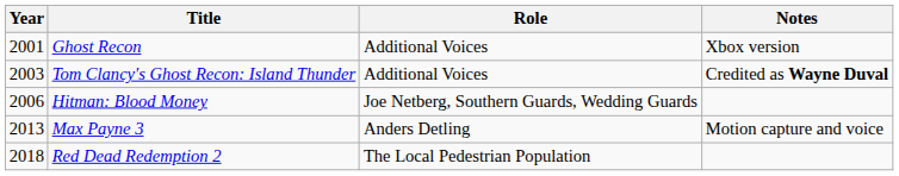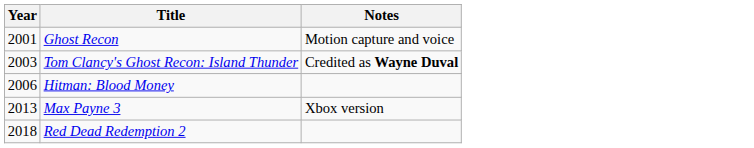 <table class="wikitable sortable">
 <tr>
 <th>Year</th>
 <th>Title</th>
-<th>Role</th>
 <th>Notes</th>
 </tr>
 <tr>
 <td>2001</td>
 <td><em><a href='#'>Ghost Recon</a></em></td>
-<td>Additional Voices</td>
-<td>Xbox version</td>
+<td>Motion capture and voice</td>
 </tr>
 <tr>
 <td>2003</td>
 <td><em><a href='#'>Tom Clancy's Ghost Recon: Island Thunder</a></em></td>
-<td>Additional Voices</td>
 <td>Credited as <strong>Wayne Duval</strong></td>
 </tr>
 <tr>
 <td>2006</td>
 <td><em><a href='#'>Hitman: Blood Money</a></em></td>
-<td>Joe Netberg, Southern Guards, Wedding Guards</td>
 <td></td>
 </tr>
 <tr>
 <td>2013</td>
 <td><em><a href='#'>Max Payne 3</a></em></td>
-<td>Anders Detling</td>
-<td>Motion capture and voice</td>
+<td>Xbox version</td>
 </tr>
 <tr>
 <td>2018</td>
 <td><em><a href='#'>Red Dead Redemption 2</a></em></td>
-<td>The Local Pedestrian Population</td>
 <td></td>
 </tr>
 </table>
